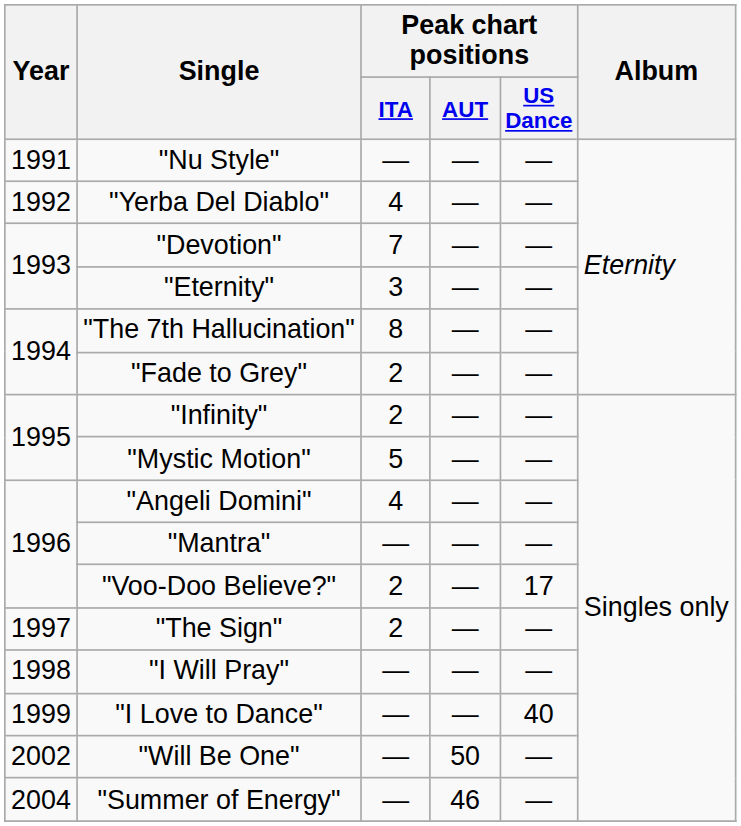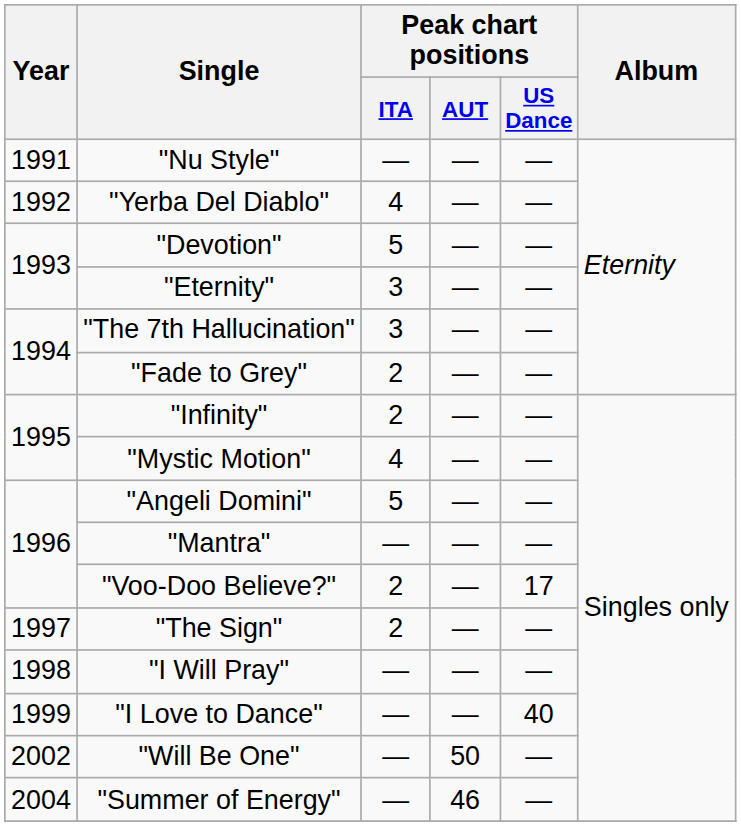 <table class="wikitable" style="text-align:center;">
 <tr>
 <th rowspan="2">Year</th>
 <th rowspan="2">Single</th>
 <th colspan="3">Peak chart positions</th>
 <th rowspan="2">Album</th>
 </tr>
 <tr style="font-size:smaller;">
 <th align="center" width="35"><a href='#'>ITA</a><br></th>
 <th align="center" width="35"><a href='#'>AUT</a><br></th>
 <th width="35"><a href='#'>US<br>Dance</a><br></th>
 </tr>
 <tr>
 <td>1991</td>
 <td>"Nu Style"</td>
 <td align="center">—</td>
 <td align="center">—</td>
 <td align="center">—</td>
 <td align="left" rowspan="6"><em>Eternity</em></td>
 </tr>
 <tr>
 <td>1992</td>
 <td>"Yerba Del Diablo"</td>
 <td align="center">4</td>
 <td align="center">—</td>
 <td align="center">—</td>
 </tr>
 <tr>
 <td rowspan=2>1993</td>
 <td>"Devotion"</td>
-<td align="center">7</td>
+<td align="center">5</td>
 <td align="center">—</td>
 <td align="center">—</td>
 </tr>
 <tr>
 <td>"Eternity"</td>
 <td align="center">3</td>
 <td align="center">—</td>
 <td align="center">—</td>
 </tr>
 <tr>
 <td rowspan="2">1994</td>
 <td>"The 7th Hallucination"</td>
-<td align="center">8</td>
+<td align="center">3</td>
 <td align="center">—</td>
 <td align="center">—</td>
 </tr>
 <tr>
 <td>"Fade to Grey"</td>
 <td align="center">2</td>
 <td align="center">—</td>
 <td align="center">—</td>
 </tr>
 <tr>
 <td rowspan="2">1995</td>
 <td>"Infinity"</td>
 <td align="center">2</td>
 <td align="center">—</td>
 <td align="center">—</td>
 <td align="left" rowspan="10">Singles only</td>
 </tr>
 <tr>
 <td>"Mystic Motion"</td>
-<td align="center">5</td>
+<td align="center">4</td>
 <td align="center">—</td>
 <td align="center">—</td>
 </tr>
 <tr>
 <td rowspan=3>1996</td>
 <td>"Angeli Domini"</td>
-<td align="center">4</td>
+<td align="center">5</td>
 <td align="center">—</td>
 <td align="center">—</td>
 </tr>
 <tr>
 <td>"Mantra"</td>
 <td align="center">—</td>
 <td align="center">—</td>
 <td align="center">—</td>
 </tr>
 <tr>
 <td>"Voo-Doo Believe?"</td>
 <td align="center">2</td>
 <td align="center">—</td>
 <td align="center">17</td>
 </tr>
 <tr>
 <td>1997</td>
 <td>"The Sign"</td>
 <td align="center">2</td>
 <td align="center">—</td>
 <td align="center">—</td>
 </tr>
 <tr>
 <td>1998</td>
 <td>"I Will Pray"</td>
 <td align="center">—</td>
 <td align="center">—</td>
 <td align="center">—</td>
 </tr>
 <tr>
 <td>1999</td>
 <td>"I Love to Dance"</td>
 <td align="center">—</td>
 <td align="center">—</td>
 <td align="center">40</td>
 </tr>
 <tr>
 <td>2002</td>
 <td>"Will Be One"</td>
 <td align="center">—</td>
 <td align="center">50</td>
 <td align="center">—</td>
 </tr>
 <tr>
 <td>2004</td>
 <td>"Summer of Energy"</td>
 <td align="center">—</td>
 <td align="center">46</td>
 <td align="center">—</td>
 </tr>
 <tr>
 </tr>
 </table>
